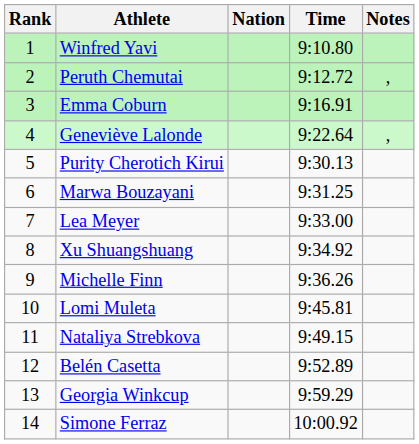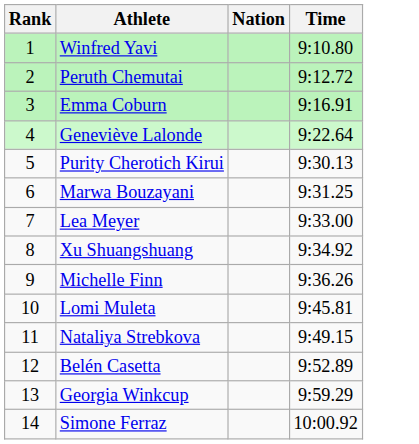 <table class="wikitable sortable" style="text-align:center">
 <tr>
 <th>Rank</th>
 <th>Athlete</th>
 <th>Nation</th>
 <th>Time</th>
-<th>Notes</th>
 </tr>
 <tr style="background:#bbf3bb;">
 <td>1</td>
 <td align=left><a href='#'>Winfred Yavi</a></td>
 <td align=left></td>
 <td>9:10.80</td>
-<td></td>
 </tr>
 <tr style="background:#bbf3bb;">
 <td>2</td>
 <td align=left><a href='#'>Peruth Chemutai</a></td>
 <td align=left></td>
 <td>9:12.72</td>
-<td>, </td>
 </tr>
 <tr style="background:#bbf3bb;">
 <td>3</td>
 <td align=left><a href='#'>Emma Coburn</a></td>
 <td align=left></td>
 <td>9:16.91</td>
-<td></td>
 </tr>
 <tr style="background:#ccf9cc;">
 <td>4</td>
 <td align=left><a href='#'>Geneviève Lalonde</a></td>
 <td align=left></td>
 <td>9:22.64</td>
-<td>, </td>
 </tr>
 <tr>
 <td>5</td>
 <td align=left><a href='#'>Purity Cherotich Kirui</a></td>
 <td align=left></td>
 <td>9:30.13</td>
-<td></td>
 </tr>
 <tr>
 <td>6</td>
 <td align=left><a href='#'>Marwa Bouzayani</a></td>
 <td align=left></td>
 <td>9:31.25</td>
-<td></td>
 </tr>
 <tr>
 <td>7</td>
 <td align=left><a href='#'>Lea Meyer</a></td>
 <td align=left></td>
 <td>9:33.00</td>
-<td></td>
 </tr>
 <tr>
 <td>8</td>
 <td align=left><a href='#'>Xu Shuangshuang</a></td>
 <td align=left></td>
 <td>9:34.92</td>
-<td></td>
 </tr>
 <tr>
 <td>9</td>
 <td align=left><a href='#'>Michelle Finn</a></td>
 <td align=left></td>
 <td>9:36.26</td>
-<td></td>
 </tr>
 <tr>
 <td>10</td>
 <td align=left><a href='#'>Lomi Muleta</a></td>
 <td align=left></td>
 <td>9:45.81</td>
-<td></td>
 </tr>
 <tr>
 <td>11</td>
 <td align=left><a href='#'>Nataliya Strebkova</a></td>
 <td align=left></td>
 <td>9:49.15</td>
-<td></td>
 </tr>
 <tr>
 <td>12</td>
 <td align=left><a href='#'>Belén Casetta</a></td>
 <td align=left></td>
 <td>9:52.89</td>
-<td></td>
 </tr>
 <tr>
 <td>13</td>
 <td align=left><a href='#'>Georgia Winkcup</a></td>
 <td align=left></td>
 <td>9:59.29</td>
-<td></td>
 </tr>
 <tr>
 <td>14</td>
 <td align=left><a href='#'>Simone Ferraz</a></td>
 <td align=left></td>
 <td>10:00.92</td>
-<td></td>
 </tr>
 </table>
